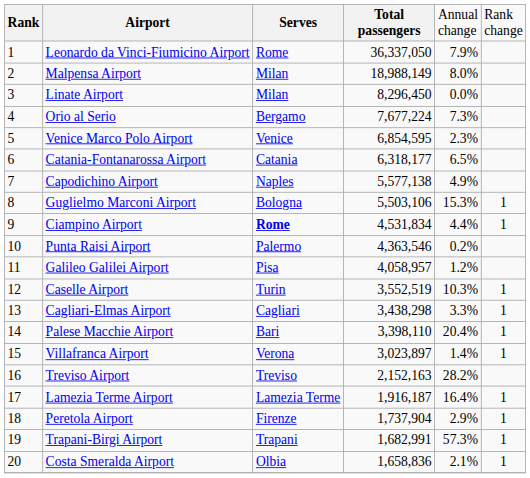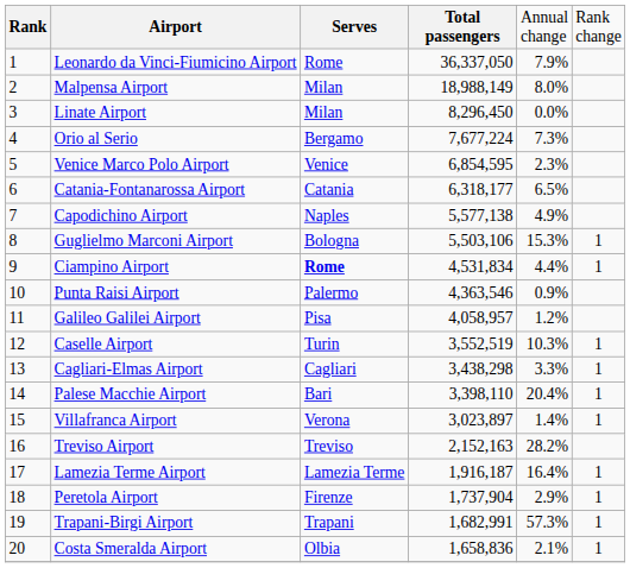 <table class="wikitable">
 <tr>
 <th>Rank</th>
 <th>Airport</th>
 <th>Serves</th>
 <th style="width:100px">Total<br>passengers</th>
 <td>Annual<br>change</td>
 <td>Rank<br>change</td>
 </tr>
 <tr>
 <td>1</td>
 <td><a href='#'>Leonardo da Vinci-Fiumicino Airport</a></td>
 <td><a href='#'>Rome</a></td>
 <td align="right">36,337,050</td>
 <td align="right">7.9%</td>
 <td align="center"></td>
 </tr>
 <tr>
 <td>2</td>
 <td><a href='#'>Malpensa Airport</a></td>
 <td><a href='#'>Milan</a></td>
 <td align="right">18,988,149</td>
 <td align="right">8.0%</td>
 <td align="center"></td>
 </tr>
 <tr>
 <td>3</td>
 <td><a href='#'>Linate Airport</a></td>
 <td><a href='#'>Milan</a></td>
 <td align="right">8,296,450</td>
 <td align="right">0.0%</td>
 <td align="center"></td>
 </tr>
 <tr>
 <td>4</td>
 <td><a href='#'>Orio al Serio</a></td>
 <td><a href='#'>Bergamo</a></td>
 <td align="right">7,677,224</td>
 <td align="right">7.3%</td>
 <td align="center"></td>
 </tr>
 <tr>
 <td>5</td>
 <td><a href='#'>Venice Marco Polo Airport</a></td>
 <td><a href='#'>Venice</a></td>
 <td align="right">6,854,595</td>
 <td align="right">2.3%</td>
 <td align="center"></td>
 </tr>
 <tr>
 <td>6</td>
 <td><a href='#'>Catania-Fontanarossa Airport</a></td>
 <td><a href='#'>Catania</a></td>
 <td align="right">6,318,177</td>
 <td align="right">6.5%</td>
 <td align="center"></td>
 </tr>
 <tr>
 <td>7</td>
 <td><a href='#'>Capodichino Airport</a></td>
 <td><a href='#'>Naples</a></td>
 <td align="right">5,577,138</td>
 <td align="right">4.9%</td>
 <td align="center"></td>
 </tr>
 <tr>
 <td>8</td>
 <td><a href='#'>Guglielmo Marconi Airport</a></td>
 <td><a href='#'>Bologna</a></td>
 <td align="right">5,503,106</td>
 <td align="right">15.3%</td>
 <td align="center">1</td>
 </tr>
 <tr>
 <td>9</td>
 <td><a href='#'>Ciampino Airport</a></td>
 <td><strong><a href='#'>Rome</a></strong></td>
 <td align="right">4,531,834</td>
 <td align="right">4.4%</td>
 <td align="center">1</td>
 </tr>
 <tr>
 <td>10</td>
 <td><a href='#'>Punta Raisi Airport</a></td>
 <td><a href='#'>Palermo</a></td>
 <td align="right">4,363,546</td>
-<td align="right">0.2%</td>
+<td align="right">0.9%</td>
 <td align="center"></td>
 </tr>
 <tr>
 <td>11</td>
 <td><a href='#'>Galileo Galilei Airport</a></td>
 <td><a href='#'>Pisa</a></td>
 <td align="right">4,058,957</td>
 <td align="right">1.2%</td>
 <td align="center"></td>
 </tr>
 <tr>
 <td>12</td>
 <td><a href='#'>Caselle Airport</a></td>
 <td><a href='#'>Turin</a></td>
 <td align="right">3,552,519</td>
 <td align="right">10.3%</td>
 <td align="center">1</td>
 </tr>
 <tr>
 <td>13</td>
 <td><a href='#'>Cagliari-Elmas Airport</a></td>
 <td><a href='#'>Cagliari</a></td>
 <td align="right">3,438,298</td>
 <td align="right">3.3%</td>
 <td align="center">1</td>
 </tr>
 <tr>
 <td>14</td>
 <td><a href='#'>Palese Macchie Airport</a></td>
 <td><a href='#'>Bari</a></td>
 <td align="right">3,398,110</td>
 <td align="right">20.4%</td>
 <td align="center">1</td>
 </tr>
 <tr>
 <td>15</td>
 <td><a href='#'>Villafranca Airport</a></td>
 <td><a href='#'>Verona</a></td>
 <td align="right">3,023,897</td>
 <td align="right">1.4%</td>
 <td align="center">1</td>
 </tr>
 <tr>
 <td>16</td>
 <td><a href='#'>Treviso Airport</a></td>
 <td><a href='#'>Treviso</a></td>
 <td align="right">2,152,163</td>
 <td align="right">28.2%</td>
 <td align="center"></td>
 </tr>
 <tr>
 <td>17</td>
 <td><a href='#'>Lamezia Terme Airport</a></td>
 <td><a href='#'>Lamezia Terme</a></td>
 <td align="right">1,916,187</td>
 <td align="right">16.4%</td>
 <td align="center">1</td>
 </tr>
 <tr>
 <td>18</td>
 <td><a href='#'>Peretola Airport</a></td>
 <td><a href='#'>Firenze</a></td>
 <td align="right">1,737,904</td>
 <td align="right">2.9%</td>
 <td align="center">1</td>
 </tr>
 <tr>
 <td>19</td>
 <td><a href='#'>Trapani-Birgi Airport</a></td>
 <td><a href='#'>Trapani</a></td>
 <td align="right">1,682,991</td>
 <td align="right">57.3%</td>
 <td align="center">1</td>
 </tr>
 <tr>
 <td>20</td>
 <td><a href='#'>Costa Smeralda Airport</a></td>
 <td><a href='#'>Olbia</a></td>
 <td align="right">1,658,836</td>
 <td align="right">2.1%</td>
 <td align="center">1</td>
 </tr>
 <tr>
 </tr>
 </table>
